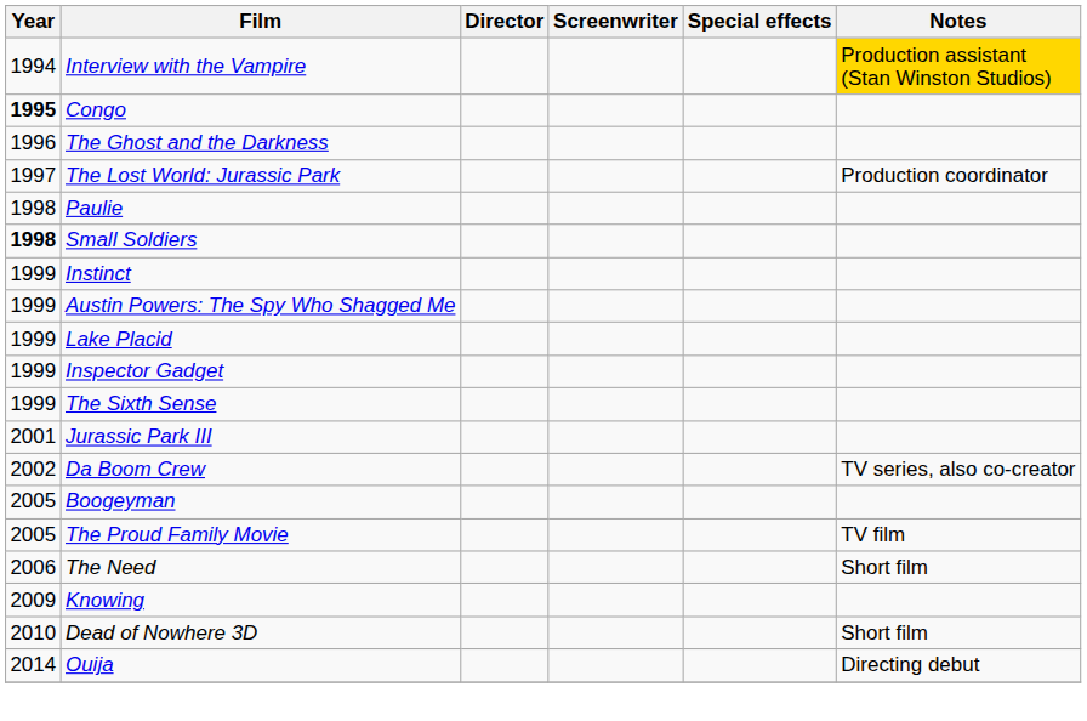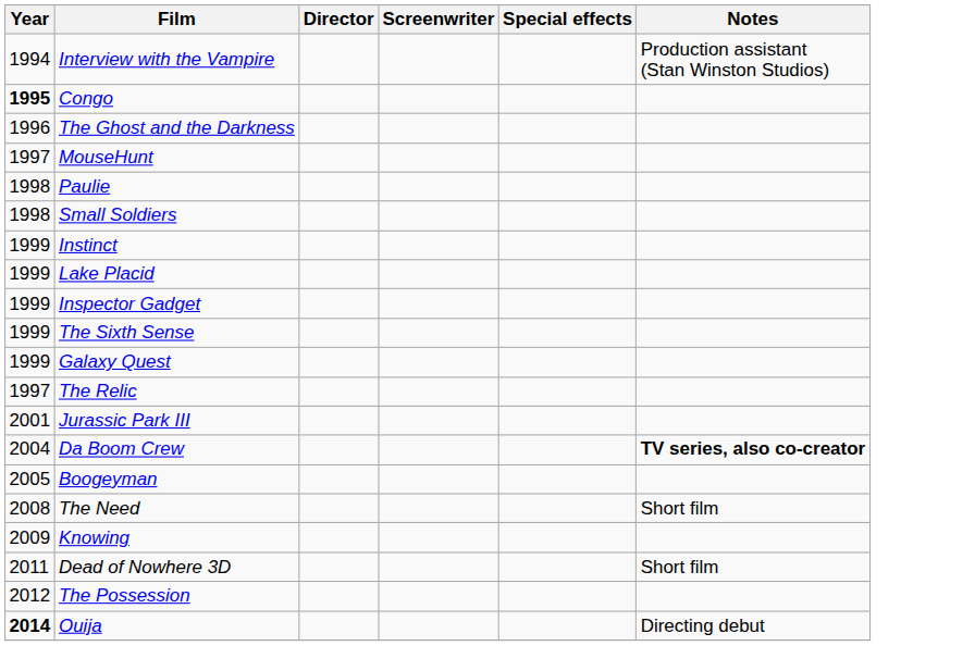 <table class="wikitable" style="margin-right: 0;">
 <tr>
 <th>Year</th>
 <th>Film</th>
 <th>Director</th>
 <th>Screenwriter</th>
 <th>Special effects</th>
 <th>Notes</th>
 </tr>
 <tr>
 <td>1994</td>
 <td><a href='#'><em>Interview with the Vampire</em></a></td>
 <td></td>
 <td></td>
 <td></td>
-<td style="background: gold;">Production assistant<br>(Stan Winston Studios)</td>
+<td>Production assistant<br>(Stan Winston Studios)</td>
 </tr>
 <tr>
 <td><strong>1995</strong></td>
 <td><a href='#'><em>Congo</em></a></td>
 <td></td>
 <td></td>
 <td></td>
 <td></td>
 </tr>
 <tr>
 <td>1996</td>
 <td><em><a href='#'>The Ghost and the Darkness</a></em></td>
 <td></td>
 <td></td>
 <td></td>
 <td></td>
 </tr>
 <tr>
 <td>1997</td>
-<td><em><a href='#'>The Lost World: Jurassic Park</a></em></td>
+<td><a href='#'><em>MouseHunt</em></a></td>
 <td></td>
 <td></td>
 <td></td>
-<td>Production coordinator</td>
+<td></td>
 </tr>
 <tr>
 <td>1998</td>
 <td><em><a href='#'>Paulie</a></em></td>
 <td></td>
 <td></td>
 <td></td>
 <td></td>
 </tr>
 <tr>
-<td><strong>1998</strong></td>
+<td>1998</td>
 <td><em><a href='#'>Small Soldiers</a></em></td>
 <td></td>
 <td></td>
 <td></td>
 <td></td>
 </tr>
 <tr>
 <td>1999</td>
 <td><a href='#'><em>Instinct</em></a></td>
-<td></td>
-<td></td>
-<td></td>
-<td></td>
-</tr>
-<tr>
-<td>1999</td>
-<td><em><a href='#'>Austin Powers: The Spy Who Shagged Me</a></em></td>
 <td></td>
 <td></td>
 <td></td>
 <td></td>
 </tr>
 <tr>
 <td>1999</td>
 <td><a href='#'><em>Lake Placid</em></a></td>
 <td></td>
 <td></td>
 <td></td>
 <td></td>
 </tr>
 <tr>
 <td>1999</td>
 <td><a href='#'><em>Inspector Gadget</em></a></td>
 <td></td>
 <td></td>
 <td></td>
 <td></td>
 </tr>
 <tr>
 <td>1999</td>
 <td><em><a href='#'>The Sixth Sense</a></em></td>
 <td></td>
 <td></td>
 <td></td>
 <td></td>
 </tr>
 <tr>
+<td>1999</td>
+<td><em><a href='#'>Galaxy Quest</a></em></td>
+<td></td>
+<td></td>
+<td></td>
+<td></td>
+</tr>
+<tr>
+<td>1997</td>
+<td><a href='#'><em>The Relic</em></a></td>
+<td></td>
+<td></td>
+<td></td>
+<td></td>
+</tr>
+<tr>
 <td>2001</td>
 <td><em><a href='#'>Jurassic Park III</a></em></td>
 <td></td>
 <td></td>
 <td></td>
 <td></td>
 </tr>
 <tr>
-<td>2002</td>
+<td>2004</td>
 <td><em><a href='#'>Da Boom Crew</a></em></td>
 <td></td>
 <td></td>
 <td></td>
-<td>TV series, also co-creator</td>
+<td><strong>TV series, also co-creator</strong></td>
 </tr>
 <tr>
 <td>2005</td>
 <td><em><a href='#'>Boogeyman</a></em></td>
 <td></td>
 <td></td>
 <td></td>
 <td></td>
 </tr>
 <tr>
-<td>2005</td>
-<td><em><a href='#'>The Proud Family Movie</a></em></td>
-<td></td>
-<td></td>
-<td></td>
-<td>TV film</td>
-</tr>
-<tr>
-<td>2006</td>
+<td>2008</td>
 <td><em>The Need</em></td>
 <td></td>
 <td></td>
 <td></td>
 <td>Short film</td>
 </tr>
 <tr>
 <td>2009</td>
 <td><em><a href='#'>Knowing</a></em></td>
 <td></td>
 <td></td>
 <td></td>
 <td></td>
 </tr>
 <tr>
-<td>2010</td>
+<td>2011</td>
 <td><em>Dead of Nowhere 3D</em></td>
 <td></td>
 <td></td>
 <td></td>
 <td>Short film</td>
 </tr>
 <tr>
-<td>2014</td>
+<td>2012</td>
+<td><em><a href='#'>The Possession</a></em></td>
+<td></td>
+<td></td>
+<td></td>
+<td></td>
+</tr>
+<tr>
+<td><strong>2014</strong></td>
 <td><em><a href='#'>Ouija</a></em></td>
 <td></td>
 <td></td>
 <td></td>
 <td>Directing debut</td>
 </tr>
 <tr>
 </tr>
 </table>
